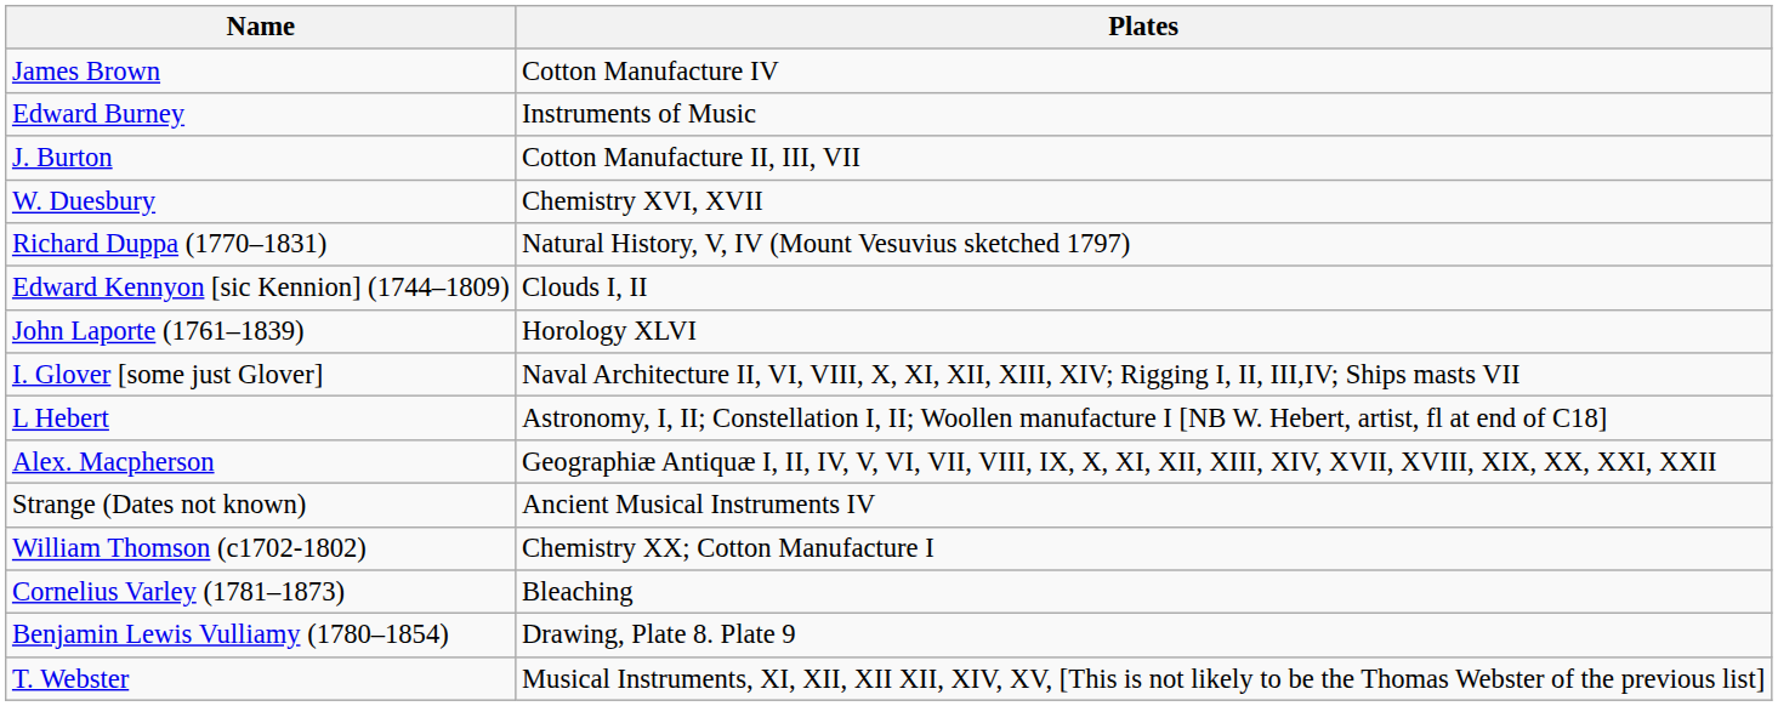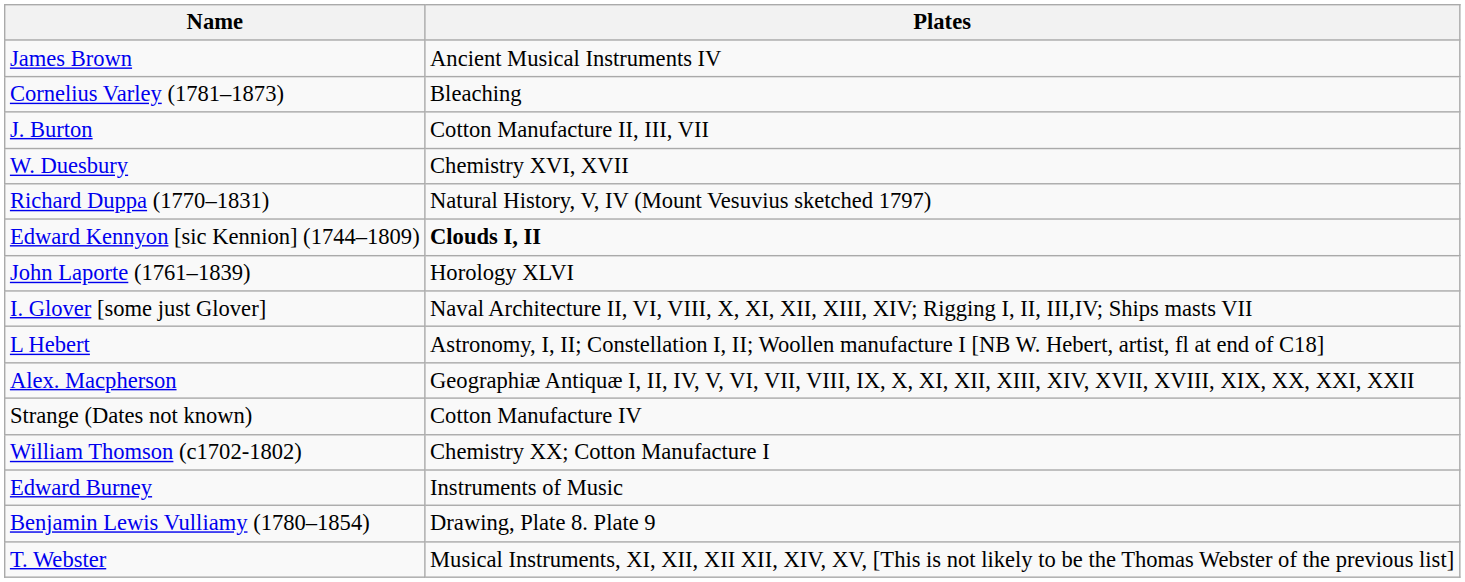 <table class="wikitable">
 <tr>
 <th>Name</th>
 <th>Plates</th>
 </tr>
 <tr>
 <td><a href='#'>James Brown</a></td>
-<td>Cotton Manufacture IV</td>
+<td>Ancient Musical Instruments IV</td>
 </tr>
 <tr>
-<td><a href='#'>Edward Burney</a></td>
-<td>Instruments of Music</td>
+<td><a href='#'>Cornelius Varley</a> (1781–1873)</td>
+<td>Bleaching</td>
 </tr>
 <tr>
 <td><a href='#'>J. Burton</a></td>
 <td>Cotton Manufacture II, III, VII</td>
 </tr>
 <tr>
 <td><a href='#'>W. Duesbury</a></td>
 <td>Chemistry XVI, XVII</td>
 </tr>
 <tr>
 <td><a href='#'>Richard Duppa</a> (1770–1831)</td>
 <td>Natural History, V, IV (Mount Vesuvius sketched 1797)</td>
 </tr>
 <tr>
 <td><a href='#'>Edward Kennyon</a> [sic Kennion] (1744–1809)</td>
-<td>Clouds I, II</td>
+<td><strong>Clouds I, II</strong></td>
 </tr>
 <tr>
 <td><a href='#'>John Laporte</a> (1761–1839)</td>
 <td>Horology XLVI</td>
 </tr>
 <tr>
 <td><a href='#'>I. Glover</a> [some just Glover]</td>
 <td>Naval Architecture II, VI, VIII, X, XI, XII, XIII, XIV; 	Rigging I, II, III,IV; Ships masts VII</td>
 </tr>
 <tr>
 <td><a href='#'>L Hebert</a></td>
 <td>Astronomy, I, II; Constellation I, II; Woollen manufacture I 	[NB W. Hebert, artist, fl at end of C18]</td>
 </tr>
 <tr>
 <td><a href='#'>Alex. Macpherson</a></td>
 <td>Geographiæ Antiquæ I, II, IV, V, VI, VII, VIII, IX, X, XI, XII, XIII,	 XIV, XVII, XVIII, XIX, XX, XXI, XXII</td>
 </tr>
 <tr>
 <td>Strange (Dates not known)</td>
-<td>Ancient Musical Instruments IV</td>
+<td>Cotton Manufacture IV</td>
 </tr>
 <tr>
 <td><a href='#'>William Thomson</a> (c1702-1802)</td>
 <td>Chemistry XX; Cotton Manufacture I</td>
 </tr>
 <tr>
-<td><a href='#'>Cornelius Varley</a> (1781–1873)</td>
-<td>Bleaching</td>
+<td><a href='#'>Edward Burney</a></td>
+<td>Instruments of Music</td>
 </tr>
 <tr>
 <td><a href='#'>Benjamin Lewis Vulliamy</a> (1780–1854)</td>
 <td>Drawing, Plate 8. Plate 9</td>
 </tr>
 <tr>
 <td><a href='#'>T. Webster</a></td>
 <td>Musical Instruments, XI, XII, XII XII, XIV, XV,	[This is not likely to be the Thomas Webster of the previous list]</td>
 </tr>
 </table>
